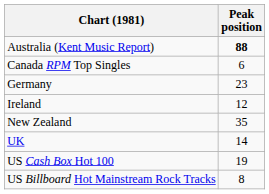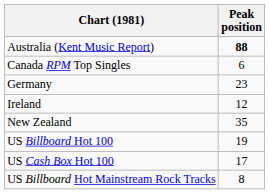 <table class="wikitable sortable">
 <tr>
 <th>Chart (1981)</th>
 <th>Peak<br>position</th>
 </tr>
 <tr>
 <td>Australia (<a href='#'>Kent Music Report</a>)</td>
 <td style="text-align:center;"><strong>88</strong></td>
 </tr>
 <tr>
 <td align="left">Canada <em><a href='#'>RPM</a></em> Top Singles</td>
 <td style="text-align:center;">6</td>
 </tr>
 <tr>
 <td align="left">Germany</td>
 <td style="text-align:center;">23</td>
 </tr>
 <tr>
 <td>Ireland</td>
 <td style="text-align:center;">12</td>
 </tr>
 <tr>
 <td align="left">New Zealand</td>
 <td style="text-align:center;">35</td>
 </tr>
 <tr>
-<td align="left"><a href='#'>UK</a></td>
-<td style="text-align:center;">14</td>
+<td>US <a href='#'><em>Billboard</em> Hot 100</a></td>
+<td style="text-align:center;">19</td>
 </tr>
 <tr>
 <td>US <a href='#'><em>Cash Box</em> Hot 100</a></td>
-<td style="text-align:center;">19</td>
+<td style="text-align:center;">17</td>
 </tr>
 <tr>
 <td align="left">US <em>Billboard</em> <a href='#'>Hot Mainstream Rock Tracks</a></td>
 <td style="text-align:center;">8</td>
 </tr>
 </table>
